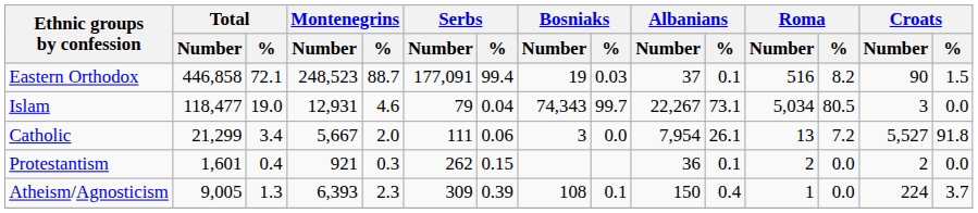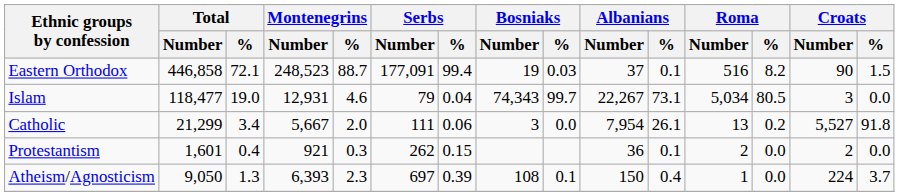 <table class="wikitable">
 <tr bgcolor="#e0e0e0">
 <th rowspan="2">Ethnic groups<br>by confession</th>
 <th colspan="2">Total</th>
 <th colspan="2"><a href='#'>Montenegrins</a></th>
 <th colspan="2"><a href='#'>Serbs</a></th>
 <th colspan="2"><a href='#'>Bosniaks</a></th>
 <th colspan="2"><a href='#'>Albanians</a></th>
 <th colspan="2"><a href='#'>Roma</a></th>
 <th colspan="2"><a href='#'>Croats</a></th>
 </tr>
 <tr bgcolor="#e0e0e0">
 <th>Number</th>
 <th>%</th>
 <th>Number</th>
 <th>%</th>
 <th>Number</th>
 <th>%</th>
 <th>Number</th>
 <th>%</th>
 <th>Number</th>
 <th>%</th>
 <th>Number</th>
 <th>%</th>
 <th>Number</th>
 <th>%</th>
 </tr>
 <tr>
 <td><a href='#'>Eastern Orthodox</a></td>
 <td align="right">446,858</td>
 <td align="right">72.1</td>
 <td align="right">248,523</td>
 <td align="right">88.7</td>
 <td align="right">177,091</td>
 <td align="right">99.4</td>
 <td align="right">19</td>
 <td align="right">0.03</td>
 <td align="right">37</td>
 <td align="right">0.1</td>
 <td align="right">516</td>
 <td align="right">8.2</td>
 <td align="right">90</td>
 <td align="right">1.5</td>
 </tr>
 <tr>
 <td><a href='#'>Islam</a></td>
 <td align="right">118,477</td>
 <td align="right">19.0</td>
 <td align="right">12,931</td>
 <td align="right">4.6</td>
 <td align="right">79</td>
 <td align="right">0.04</td>
 <td align="right">74,343</td>
 <td align="right">99.7</td>
 <td align="right">22,267</td>
 <td align="right">73.1</td>
 <td align="right">5,034</td>
 <td align="right">80.5</td>
 <td align="right">3</td>
 <td align="right">0.0</td>
 </tr>
 <tr>
 <td><a href='#'>Catholic</a></td>
 <td align="right">21,299</td>
 <td align="right">3.4</td>
 <td align="right">5,667</td>
 <td align="right">2.0</td>
 <td align="right">111</td>
 <td align="right">0.06</td>
 <td align="right">3</td>
 <td align="right">0.0</td>
 <td align="right">7,954</td>
 <td align="right">26.1</td>
 <td align="right">13</td>
-<td align="right">7.2</td>
+<td align="right">0.2</td>
 <td align="right">5,527</td>
 <td align="right">91.8</td>
 </tr>
 <tr>
 <td><a href='#'>Protestantism</a></td>
 <td align="right">1,601</td>
 <td align="right">0.4</td>
 <td align="right">921</td>
 <td align="right">0.3</td>
 <td align="right">262</td>
 <td align="right">0.15</td>
 <td align="right"></td>
 <td align="right"></td>
 <td align="right">36</td>
 <td align="right">0.1</td>
 <td align="right">2</td>
 <td align="right">0.0</td>
 <td align="right">2</td>
 <td align="right">0.0</td>
 </tr>
 <tr>
 <td><a href='#'>Atheism</a>/<a href='#'>Agnosticism</a></td>
-<td align="right">9,005</td>
+<td align="right">9,050</td>
 <td align="right">1.3</td>
 <td align="right">6,393</td>
 <td align="right">2.3</td>
-<td align="right">309</td>
+<td align="right">697</td>
 <td align="right">0.39</td>
 <td align="right">108</td>
 <td align="right">0.1</td>
 <td align="right">150</td>
 <td align="right">0.4</td>
 <td align="right">1</td>
 <td align="right">0.0</td>
 <td align="right">224</td>
 <td align="right">3.7</td>
 </tr>
 <tr bgcolor="#e0e0e0">
 </tr>
 </table>
